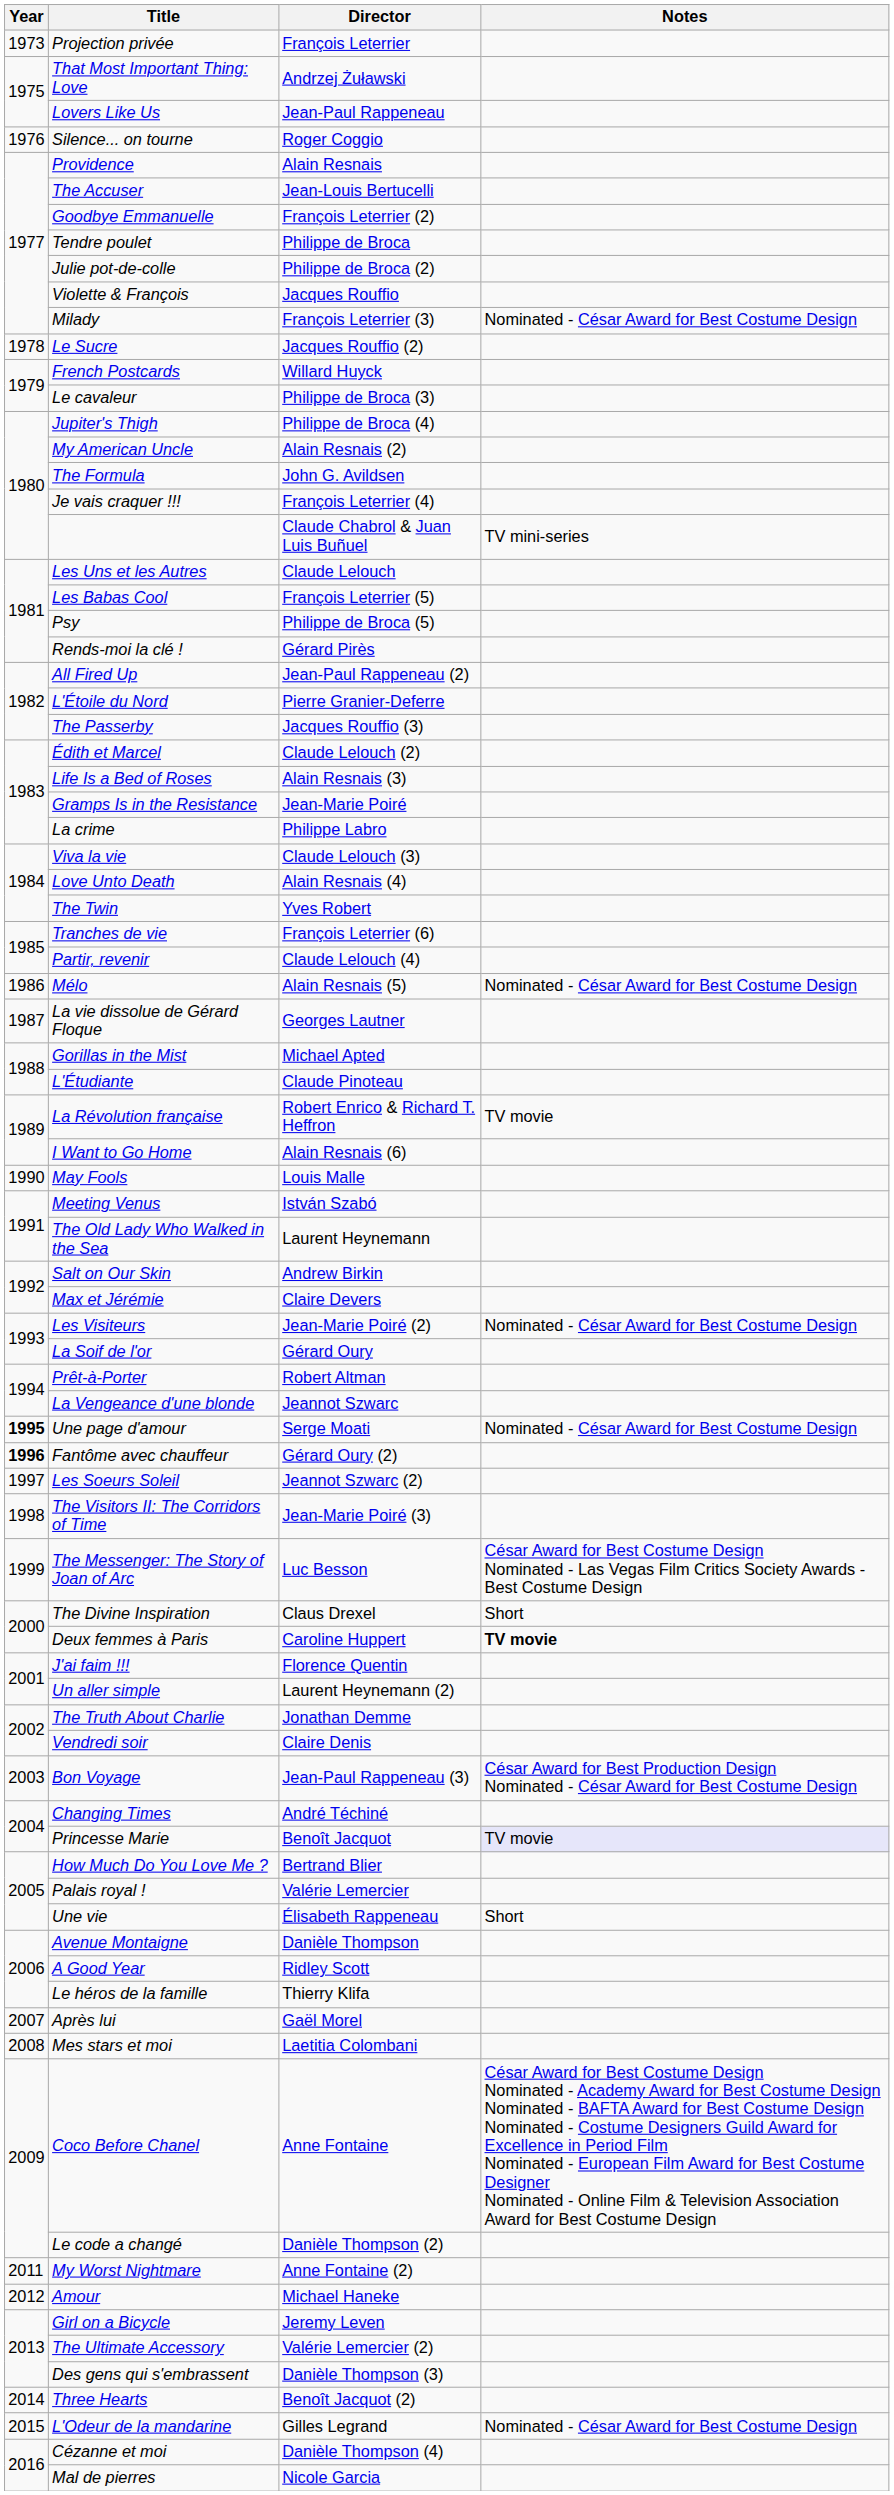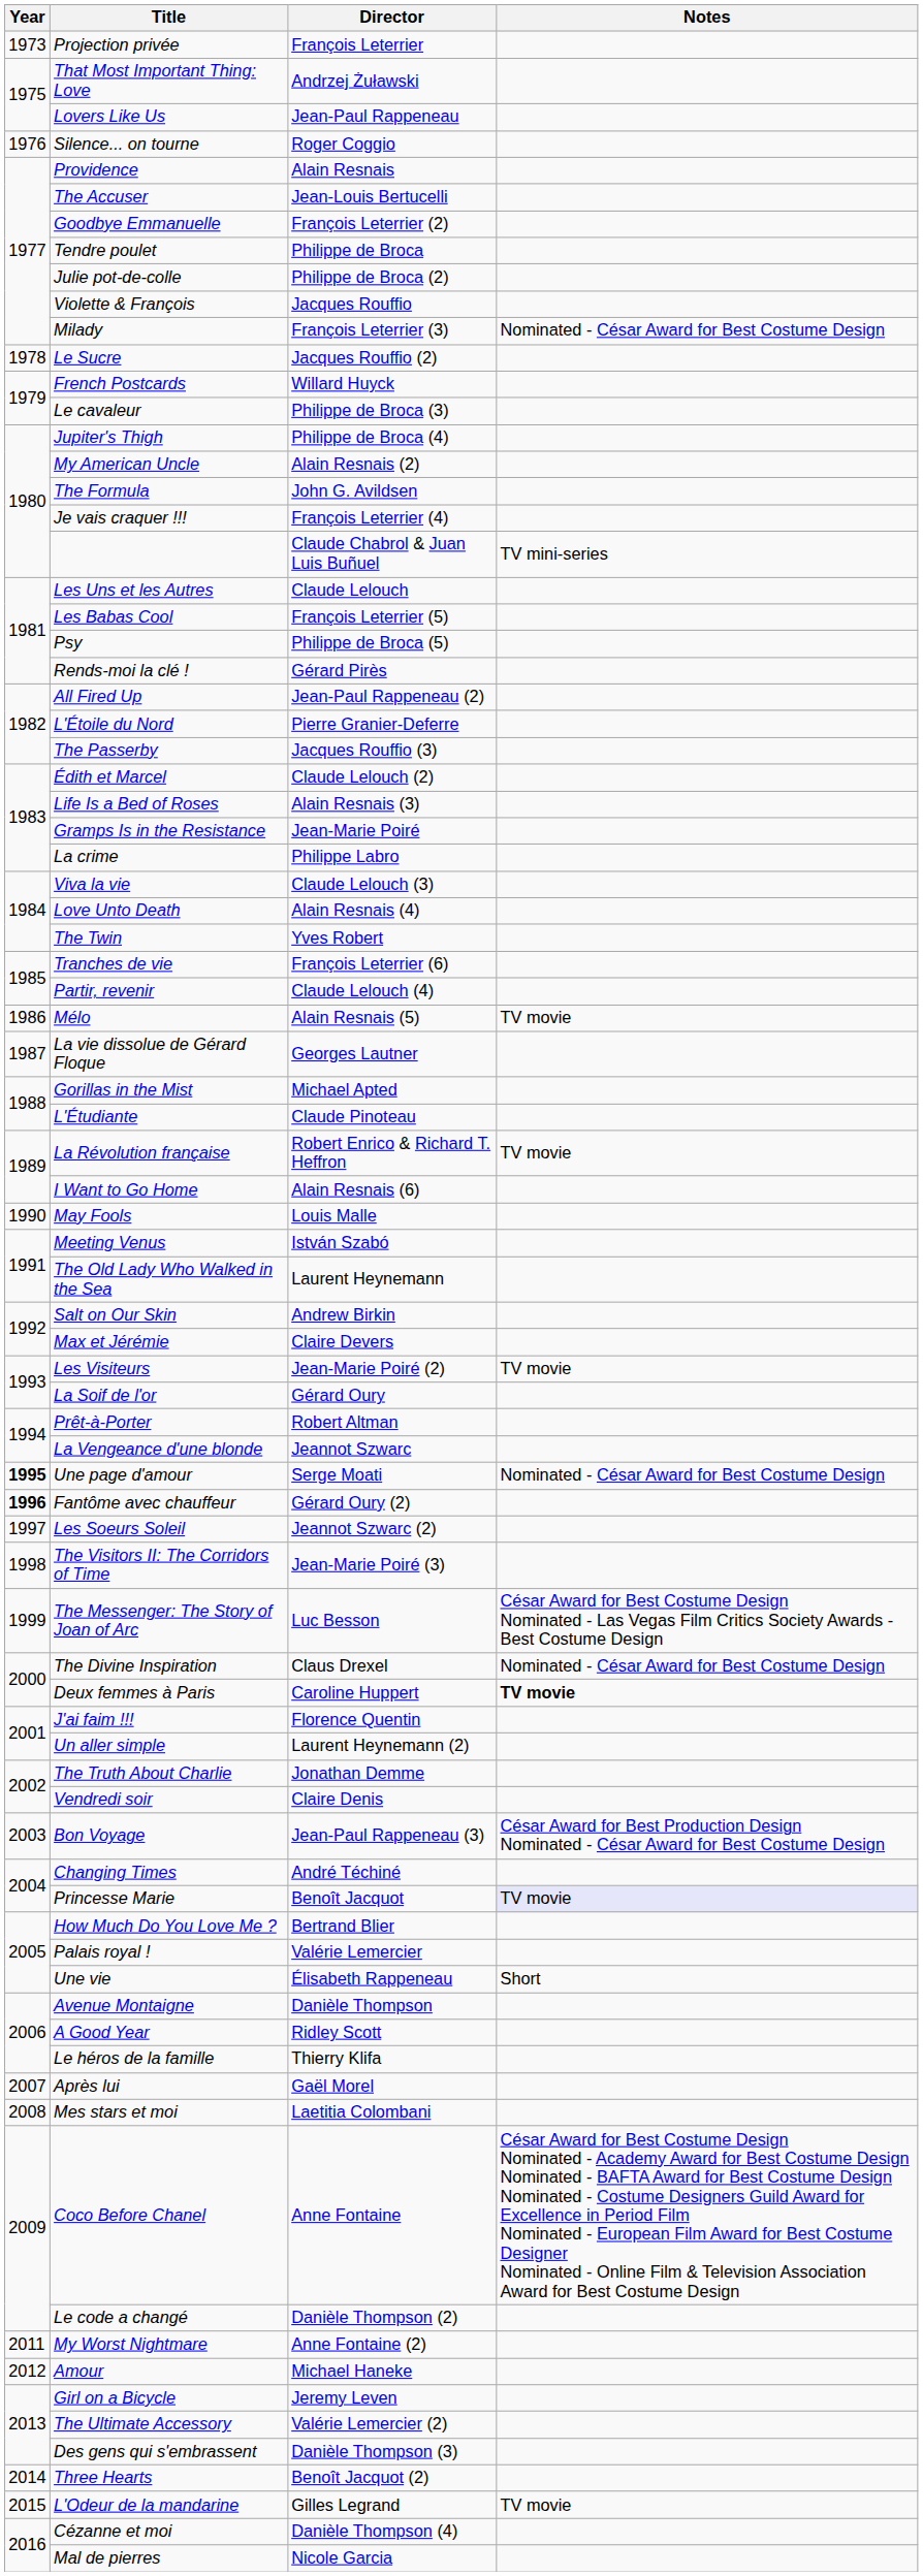 <table class="wikitable">
 <tr>
 <th>Year</th>
 <th>Title</th>
 <th>Director</th>
 <th>Notes</th>
 </tr>
 <tr>
 <td rowspan=1>1973</td>
 <td><em>Projection privée</em></td>
 <td><a href='#'>François Leterrier</a></td>
 <td></td>
 </tr>
 <tr>
 <td rowspan=2>1975</td>
 <td><em><a href='#'>That Most Important Thing: Love</a></em></td>
 <td><a href='#'>Andrzej Żuławski</a></td>
 <td></td>
 </tr>
 <tr>
 <td><em><a href='#'>Lovers Like Us</a></em></td>
 <td><a href='#'>Jean-Paul Rappeneau</a></td>
 <td></td>
 </tr>
 <tr>
 <td rowspan=1>1976</td>
 <td><em>Silence... on tourne</em></td>
 <td><a href='#'>Roger Coggio</a></td>
 <td></td>
 </tr>
 <tr>
 <td rowspan=7>1977</td>
 <td><em><a href='#'>Providence</a></em></td>
 <td><a href='#'>Alain Resnais</a></td>
 <td></td>
 </tr>
 <tr>
 <td><em><a href='#'>The Accuser</a></em></td>
 <td><a href='#'>Jean-Louis Bertucelli</a></td>
 <td></td>
 </tr>
 <tr>
 <td><em><a href='#'>Goodbye Emmanuelle</a></em></td>
 <td><a href='#'>François Leterrier</a> (2)</td>
 <td></td>
 </tr>
 <tr>
 <td><em>Tendre poulet</em></td>
 <td><a href='#'>Philippe de Broca</a></td>
 <td></td>
 </tr>
 <tr>
 <td><em>Julie pot-de-colle</em></td>
 <td><a href='#'>Philippe de Broca</a> (2)</td>
 <td></td>
 </tr>
 <tr>
 <td><em>Violette & François</em></td>
 <td><a href='#'>Jacques Rouffio</a></td>
 <td></td>
 </tr>
 <tr>
 <td><em>Milady</em></td>
 <td><a href='#'>François Leterrier</a> (3)</td>
 <td>Nominated - <a href='#'>César Award for Best Costume Design</a></td>
 </tr>
 <tr>
 <td rowspan=1>1978</td>
 <td><em><a href='#'>Le Sucre</a></em></td>
 <td><a href='#'>Jacques Rouffio</a> (2)</td>
 <td></td>
 </tr>
 <tr>
 <td rowspan=2>1979</td>
 <td><em><a href='#'>French Postcards</a></em></td>
 <td><a href='#'>Willard Huyck</a></td>
 <td></td>
 </tr>
 <tr>
 <td><em>Le cavaleur</em></td>
 <td><a href='#'>Philippe de Broca</a> (3)</td>
 <td></td>
 </tr>
 <tr>
 <td rowspan=5>1980</td>
 <td><em><a href='#'>Jupiter's Thigh</a></em></td>
 <td><a href='#'>Philippe de Broca</a> (4)</td>
 <td></td>
 </tr>
 <tr>
 <td><em><a href='#'>My American Uncle</a></em></td>
 <td><a href='#'>Alain Resnais</a> (2)</td>
 <td></td>
 </tr>
 <tr>
 <td><em><a href='#'>The Formula</a></em></td>
 <td><a href='#'>John G. Avildsen</a></td>
 <td></td>
 </tr>
 <tr>
 <td><em>Je vais craquer !!!</em></td>
 <td><a href='#'>François Leterrier</a> (4)</td>
 <td></td>
 </tr>
 <tr>
 <td><em></em></td>
 <td><a href='#'>Claude Chabrol</a> & <a href='#'>Juan Luis Buñuel</a></td>
 <td>TV mini-series</td>
 </tr>
 <tr>
 <td rowspan=4>1981</td>
 <td><em><a href='#'>Les Uns et les Autres</a></em></td>
 <td><a href='#'>Claude Lelouch</a></td>
 <td></td>
 </tr>
 <tr>
 <td><em><a href='#'>Les Babas Cool</a></em></td>
 <td><a href='#'>François Leterrier</a> (5)</td>
 <td></td>
 </tr>
 <tr>
 <td><em>Psy</em></td>
 <td><a href='#'>Philippe de Broca</a> (5)</td>
 <td></td>
 </tr>
 <tr>
 <td><em>Rends-moi la clé !</em></td>
 <td><a href='#'>Gérard Pirès</a></td>
 <td></td>
 </tr>
 <tr>
 <td rowspan=3>1982</td>
 <td><em><a href='#'>All Fired Up</a></em></td>
 <td><a href='#'>Jean-Paul Rappeneau</a> (2)</td>
 <td></td>
 </tr>
 <tr>
 <td><em><a href='#'>L'Étoile du Nord</a></em></td>
 <td><a href='#'>Pierre Granier-Deferre</a></td>
 <td></td>
 </tr>
 <tr>
 <td><em><a href='#'>The Passerby</a></em></td>
 <td><a href='#'>Jacques Rouffio</a> (3)</td>
 <td></td>
 </tr>
 <tr>
 <td rowspan=4>1983</td>
 <td><em><a href='#'>Édith et Marcel</a></em></td>
 <td><a href='#'>Claude Lelouch</a> (2)</td>
 <td></td>
 </tr>
 <tr>
 <td><em><a href='#'>Life Is a Bed of Roses</a></em></td>
 <td><a href='#'>Alain Resnais</a> (3)</td>
 <td></td>
 </tr>
 <tr>
 <td><em><a href='#'>Gramps Is in the Resistance</a></em></td>
 <td><a href='#'>Jean-Marie Poiré</a></td>
 <td></td>
 </tr>
 <tr>
 <td><em>La crime</em></td>
 <td><a href='#'>Philippe Labro</a></td>
 <td></td>
 </tr>
 <tr>
 <td rowspan=3>1984</td>
 <td><em><a href='#'>Viva la vie</a></em></td>
 <td><a href='#'>Claude Lelouch</a> (3)</td>
 <td></td>
 </tr>
 <tr>
 <td><em><a href='#'>Love Unto Death</a></em></td>
 <td><a href='#'>Alain Resnais</a> (4)</td>
 <td></td>
 </tr>
 <tr>
 <td><em><a href='#'>The Twin</a></em></td>
 <td><a href='#'>Yves Robert</a></td>
 <td></td>
 </tr>
 <tr>
 <td rowspan=2>1985</td>
 <td><em><a href='#'>Tranches de vie</a></em></td>
 <td><a href='#'>François Leterrier</a> (6)</td>
 <td></td>
 </tr>
 <tr>
 <td><em><a href='#'>Partir, revenir</a></em></td>
 <td><a href='#'>Claude Lelouch</a> (4)</td>
 <td></td>
 </tr>
 <tr>
 <td rowspan=1>1986</td>
 <td><em><a href='#'>Mélo</a></em></td>
 <td><a href='#'>Alain Resnais</a> (5)</td>
-<td>Nominated - <a href='#'>César Award for Best Costume Design</a></td>
+<td>TV movie</td>
 </tr>
 <tr>
 <td rowspan=1>1987</td>
 <td><em>La vie dissolue de Gérard Floque</em></td>
 <td><a href='#'>Georges Lautner</a></td>
 <td></td>
 </tr>
 <tr>
 <td rowspan=2>1988</td>
 <td><em><a href='#'>Gorillas in the Mist</a></em></td>
 <td><a href='#'>Michael Apted</a></td>
 <td></td>
 </tr>
 <tr>
 <td><em><a href='#'>L'Étudiante</a></em></td>
 <td><a href='#'>Claude Pinoteau</a></td>
 <td></td>
 </tr>
 <tr>
 <td rowspan=2>1989</td>
 <td><em><a href='#'>La Révolution française</a></em></td>
 <td><a href='#'>Robert Enrico</a> & <a href='#'>Richard T. Heffron</a></td>
 <td>TV movie</td>
 </tr>
 <tr>
 <td><em><a href='#'>I Want to Go Home</a></em></td>
 <td><a href='#'>Alain Resnais</a> (6)</td>
 <td></td>
 </tr>
 <tr>
 <td rowspan=1>1990</td>
 <td><em><a href='#'>May Fools</a></em></td>
 <td><a href='#'>Louis Malle</a></td>
 <td></td>
 </tr>
 <tr>
 <td rowspan=2>1991</td>
 <td><em><a href='#'>Meeting Venus</a></em></td>
 <td><a href='#'>István Szabó</a></td>
 <td></td>
 </tr>
 <tr>
 <td><em><a href='#'>The Old Lady Who Walked in the Sea</a></em></td>
 <td>Laurent Heynemann</td>
 <td></td>
 </tr>
 <tr>
 <td rowspan=2>1992</td>
 <td><em><a href='#'>Salt on Our Skin</a></em></td>
 <td><a href='#'>Andrew Birkin</a></td>
 <td></td>
 </tr>
 <tr>
 <td><em><a href='#'>Max et Jérémie</a></em></td>
 <td><a href='#'>Claire Devers</a></td>
 <td></td>
 </tr>
 <tr>
 <td rowspan=2>1993</td>
 <td><em><a href='#'>Les Visiteurs</a></em></td>
 <td><a href='#'>Jean-Marie Poiré</a> (2)</td>
-<td>Nominated - <a href='#'>César Award for Best Costume Design</a></td>
+<td>TV movie</td>
 </tr>
 <tr>
 <td><em><a href='#'>La Soif de l'or</a></em></td>
 <td><a href='#'>Gérard Oury</a></td>
 <td></td>
 </tr>
 <tr>
 <td rowspan=2>1994</td>
 <td><em><a href='#'>Prêt-à-Porter</a></em></td>
 <td><a href='#'>Robert Altman</a></td>
 <td></td>
 </tr>
 <tr>
 <td><em><a href='#'>La Vengeance d'une blonde</a></em></td>
 <td><a href='#'>Jeannot Szwarc</a></td>
 <td></td>
 </tr>
 <tr>
 <td rowspan=1><strong>1995</strong></td>
 <td><em>Une page d'amour</em></td>
 <td><a href='#'>Serge Moati</a></td>
 <td>Nominated - <a href='#'>César Award for Best Costume Design</a></td>
 </tr>
 <tr>
 <td rowspan=1><strong>1996</strong></td>
 <td><em>Fantôme avec chauffeur</em></td>
 <td><a href='#'>Gérard Oury</a> (2)</td>
 <td></td>
 </tr>
 <tr>
 <td rowspan=1>1997</td>
 <td><em><a href='#'>Les Soeurs Soleil</a></em></td>
 <td><a href='#'>Jeannot Szwarc</a> (2)</td>
 <td></td>
 </tr>
 <tr>
 <td rowspan=1>1998</td>
 <td><em><a href='#'>The Visitors II: The Corridors of Time</a></em></td>
 <td><a href='#'>Jean-Marie Poiré</a> (3)</td>
 <td></td>
 </tr>
 <tr>
 <td rowspan=1>1999</td>
 <td><em><a href='#'>The Messenger: The Story of Joan of Arc</a></em></td>
 <td><a href='#'>Luc Besson</a></td>
 <td><a href='#'>César Award for Best Costume Design</a><br>Nominated - Las Vegas Film Critics Society Awards - Best Costume Design</td>
 </tr>
 <tr>
 <td rowspan=2>2000</td>
 <td><em>The Divine Inspiration</em></td>
 <td>Claus Drexel</td>
-<td>Short</td>
+<td>Nominated - <a href='#'>César Award for Best Costume Design</a></td>
 </tr>
 <tr>
 <td><em>Deux femmes à Paris</em></td>
 <td><a href='#'>Caroline Huppert</a></td>
 <td><strong>TV movie</strong></td>
 </tr>
 <tr>
 <td rowspan=2>2001</td>
 <td><em><a href='#'>J'ai faim !!!</a></em></td>
 <td><a href='#'>Florence Quentin</a></td>
 <td></td>
 </tr>
 <tr>
 <td><em><a href='#'>Un aller simple</a></em></td>
 <td>Laurent Heynemann (2)</td>
 <td></td>
 </tr>
 <tr>
 <td rowspan=2>2002</td>
 <td><em><a href='#'>The Truth About Charlie</a></em></td>
 <td><a href='#'>Jonathan Demme</a></td>
 <td></td>
 </tr>
 <tr>
 <td><em><a href='#'>Vendredi soir</a></em></td>
 <td><a href='#'>Claire Denis</a></td>
 <td></td>
 </tr>
 <tr>
 <td rowspan=1>2003</td>
 <td><em><a href='#'>Bon Voyage</a></em></td>
 <td><a href='#'>Jean-Paul Rappeneau</a> (3)</td>
 <td><a href='#'>César Award for Best Production Design</a><br>Nominated - <a href='#'>César Award for Best Costume Design</a></td>
 </tr>
 <tr>
 <td rowspan=2>2004</td>
 <td><em><a href='#'>Changing Times</a></em></td>
 <td><a href='#'>André Téchiné</a></td>
 <td></td>
 </tr>
 <tr>
 <td><em>Princesse Marie</em></td>
 <td><a href='#'>Benoît Jacquot</a></td>
 <td style="background: lavender;">TV movie</td>
 </tr>
 <tr>
 <td rowspan=3>2005</td>
 <td><em><a href='#'>How Much Do You Love Me ?</a></em></td>
 <td><a href='#'>Bertrand Blier</a></td>
 <td></td>
 </tr>
 <tr>
 <td><em>Palais royal !</em></td>
 <td><a href='#'>Valérie Lemercier</a></td>
 <td></td>
 </tr>
 <tr>
 <td><em>Une vie</em></td>
 <td><a href='#'>Élisabeth Rappeneau</a></td>
 <td>Short</td>
 </tr>
 <tr>
 <td rowspan=3>2006</td>
 <td><em><a href='#'>Avenue Montaigne</a></em></td>
 <td><a href='#'>Danièle Thompson</a></td>
 <td></td>
 </tr>
 <tr>
 <td><em><a href='#'>A Good Year</a></em></td>
 <td><a href='#'>Ridley Scott</a></td>
 <td></td>
 </tr>
 <tr>
 <td><em>Le héros de la famille</em></td>
 <td>Thierry Klifa</td>
 <td></td>
 </tr>
 <tr>
 <td rowspan=1>2007</td>
 <td><em>Après lui</em></td>
 <td><a href='#'>Gaël Morel</a></td>
 <td></td>
 </tr>
 <tr>
 <td rowspan=1>2008</td>
 <td><em>Mes stars et moi</em></td>
 <td><a href='#'>Laetitia Colombani</a></td>
 <td></td>
 </tr>
 <tr>
 <td rowspan=2>2009</td>
 <td><em><a href='#'>Coco Before Chanel</a></em></td>
 <td><a href='#'>Anne Fontaine</a></td>
 <td><a href='#'>César Award for Best Costume Design</a><br>Nominated - <a href='#'>Academy Award for Best Costume Design</a><br>Nominated - <a href='#'>BAFTA Award for Best Costume Design</a><br>Nominated - <a href='#'>Costume Designers Guild Award for Excellence in Period Film</a><br>Nominated - <a href='#'>European Film Award for Best Costume Designer</a><br>Nominated - Online Film & Television Association Award for Best Costume Design</td>
 </tr>
 <tr>
 <td><em>Le code a changé</em></td>
 <td><a href='#'>Danièle Thompson</a> (2)</td>
 <td></td>
 </tr>
 <tr>
 <td rowspan=1>2011</td>
 <td><em><a href='#'>My Worst Nightmare</a></em></td>
 <td><a href='#'>Anne Fontaine</a> (2)</td>
 <td></td>
 </tr>
 <tr>
 <td rowspan=1>2012</td>
 <td><em><a href='#'>Amour</a></em></td>
 <td><a href='#'>Michael Haneke</a></td>
 <td></td>
 </tr>
 <tr>
 <td rowspan=3>2013</td>
 <td><em><a href='#'>Girl on a Bicycle</a></em></td>
 <td><a href='#'>Jeremy Leven</a></td>
 <td></td>
 </tr>
 <tr>
 <td><em><a href='#'>The Ultimate Accessory</a></em></td>
 <td><a href='#'>Valérie Lemercier</a> (2)</td>
 <td></td>
 </tr>
 <tr>
 <td><em>Des gens qui s'embrassent</em></td>
 <td><a href='#'>Danièle Thompson</a> (3)</td>
 <td></td>
 </tr>
 <tr>
 <td rowspan=1>2014</td>
 <td><em><a href='#'>Three Hearts</a></em></td>
 <td><a href='#'>Benoît Jacquot</a> (2)</td>
 <td></td>
 </tr>
 <tr>
 <td rowspan=1>2015</td>
 <td><em><a href='#'>L'Odeur de la mandarine</a></em></td>
 <td>Gilles Legrand</td>
-<td>Nominated - <a href='#'>César Award for Best Costume Design</a></td>
+<td>TV movie</td>
 </tr>
 <tr>
 <td rowspan=2>2016</td>
 <td><em>Cézanne et moi</em></td>
 <td><a href='#'>Danièle Thompson</a> (4)</td>
 <td></td>
 </tr>
 <tr>
 <td><em>Mal de pierres</em></td>
 <td><a href='#'>Nicole Garcia</a></td>
 <td></td>
 </tr>
 <tr>
 </tr>
 </table>
